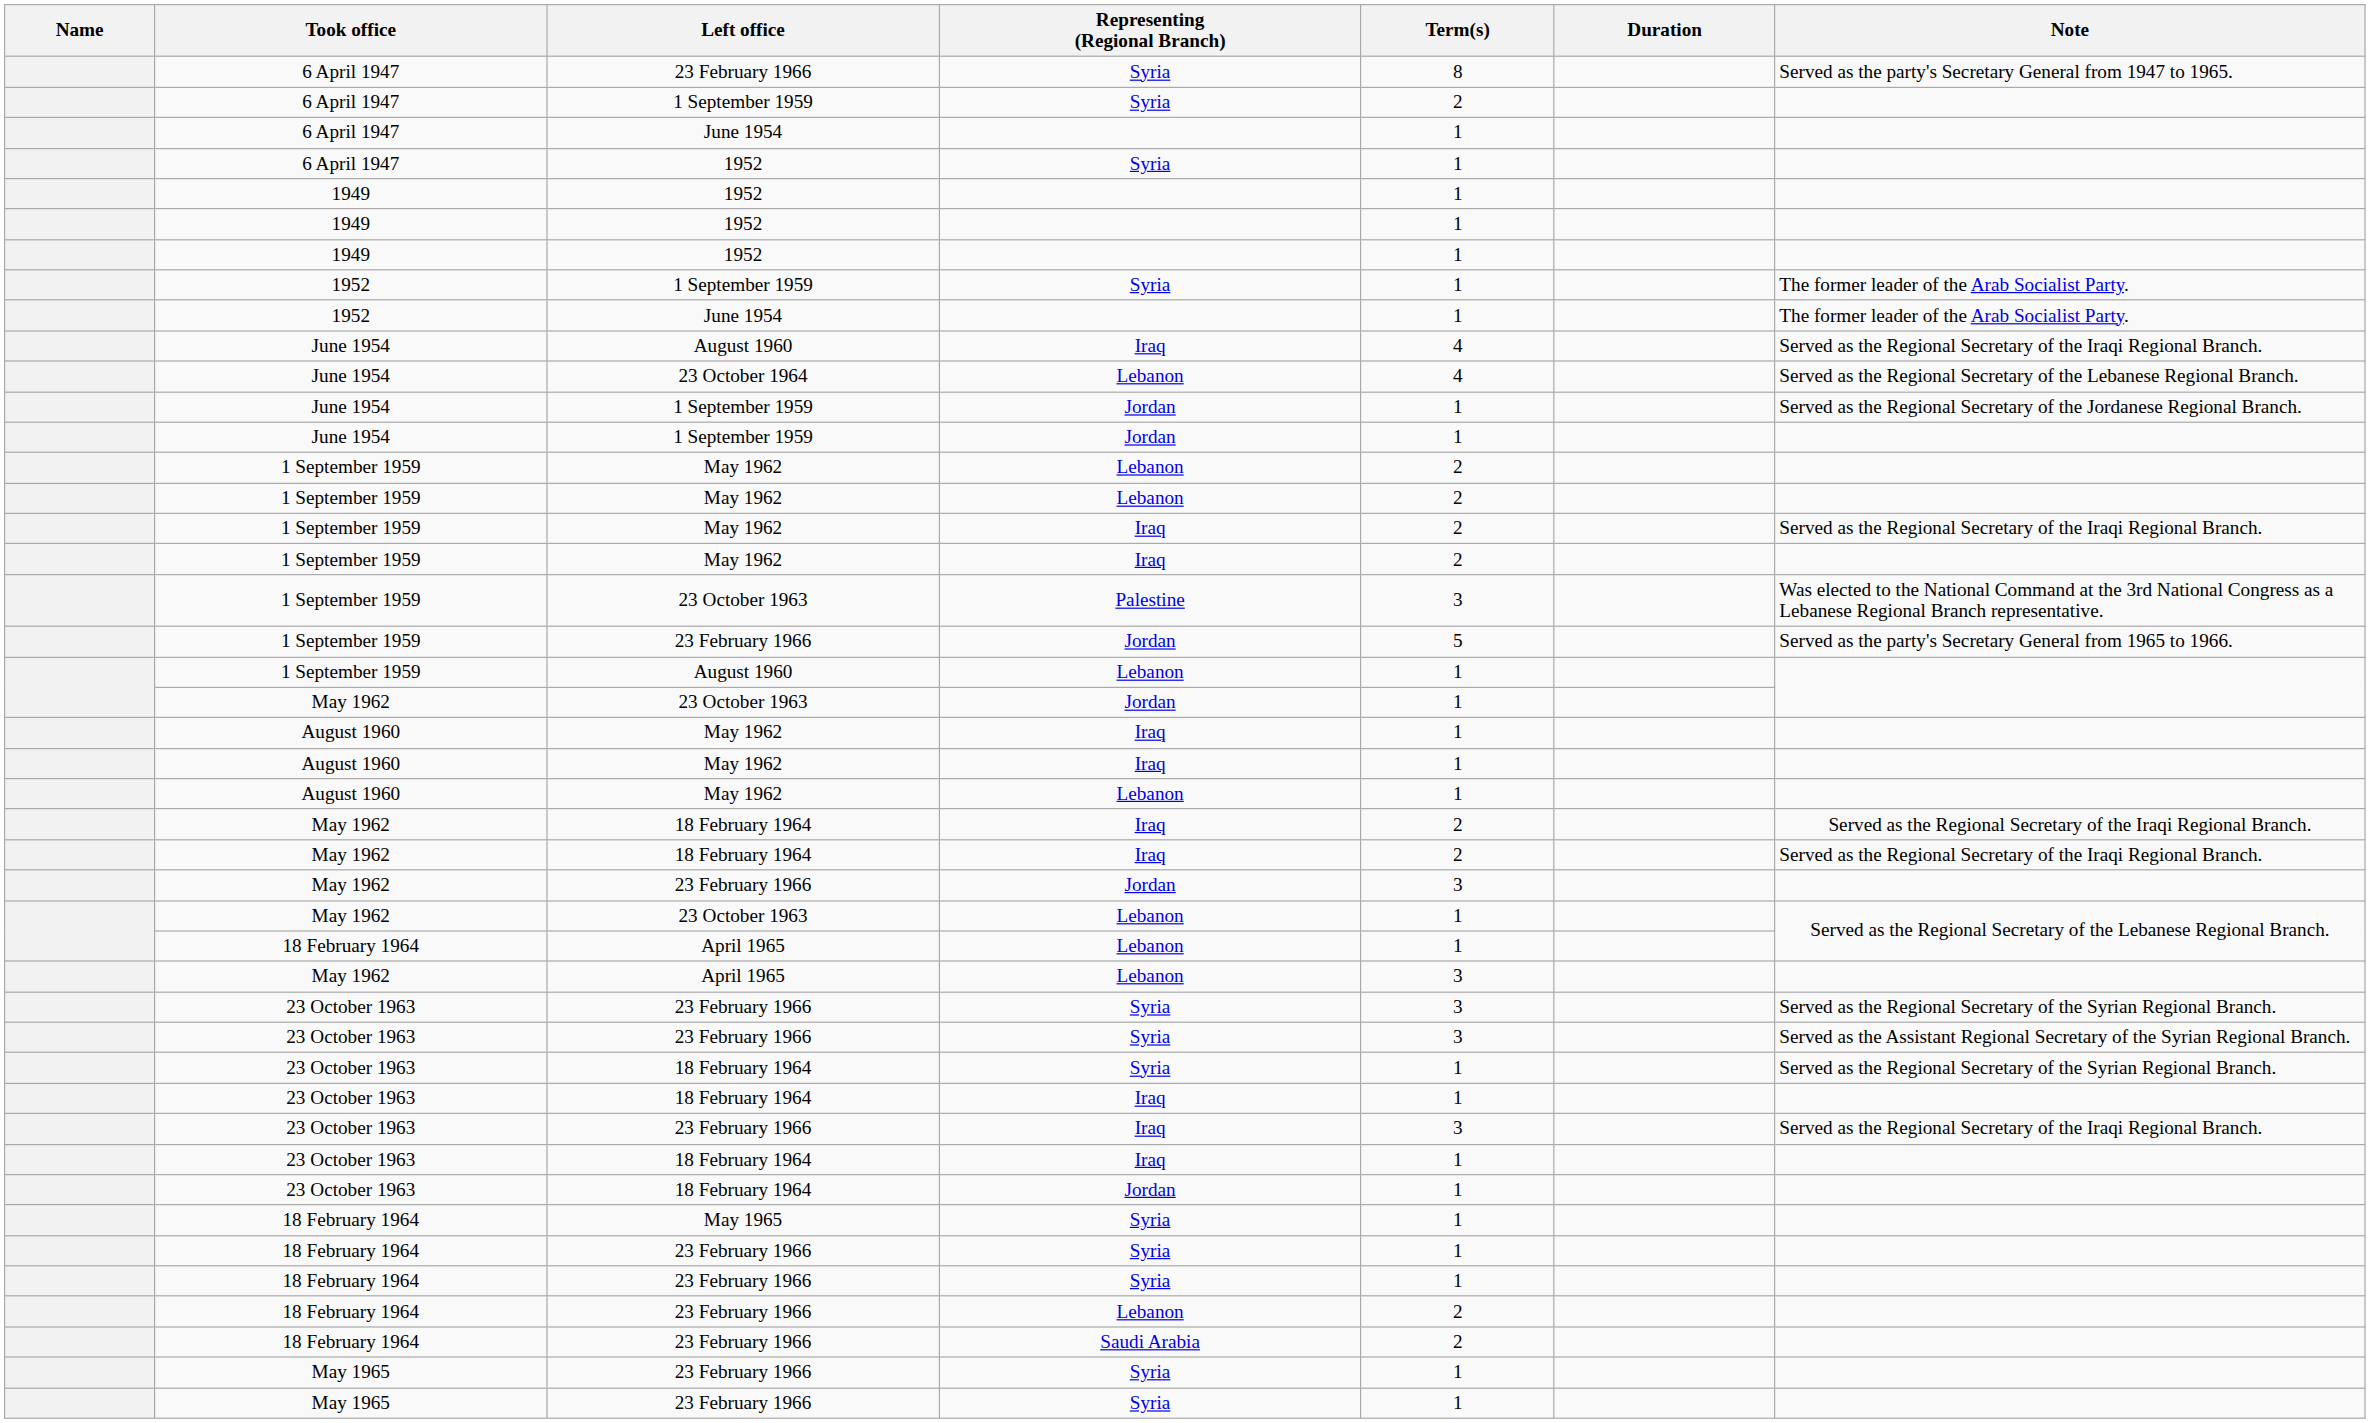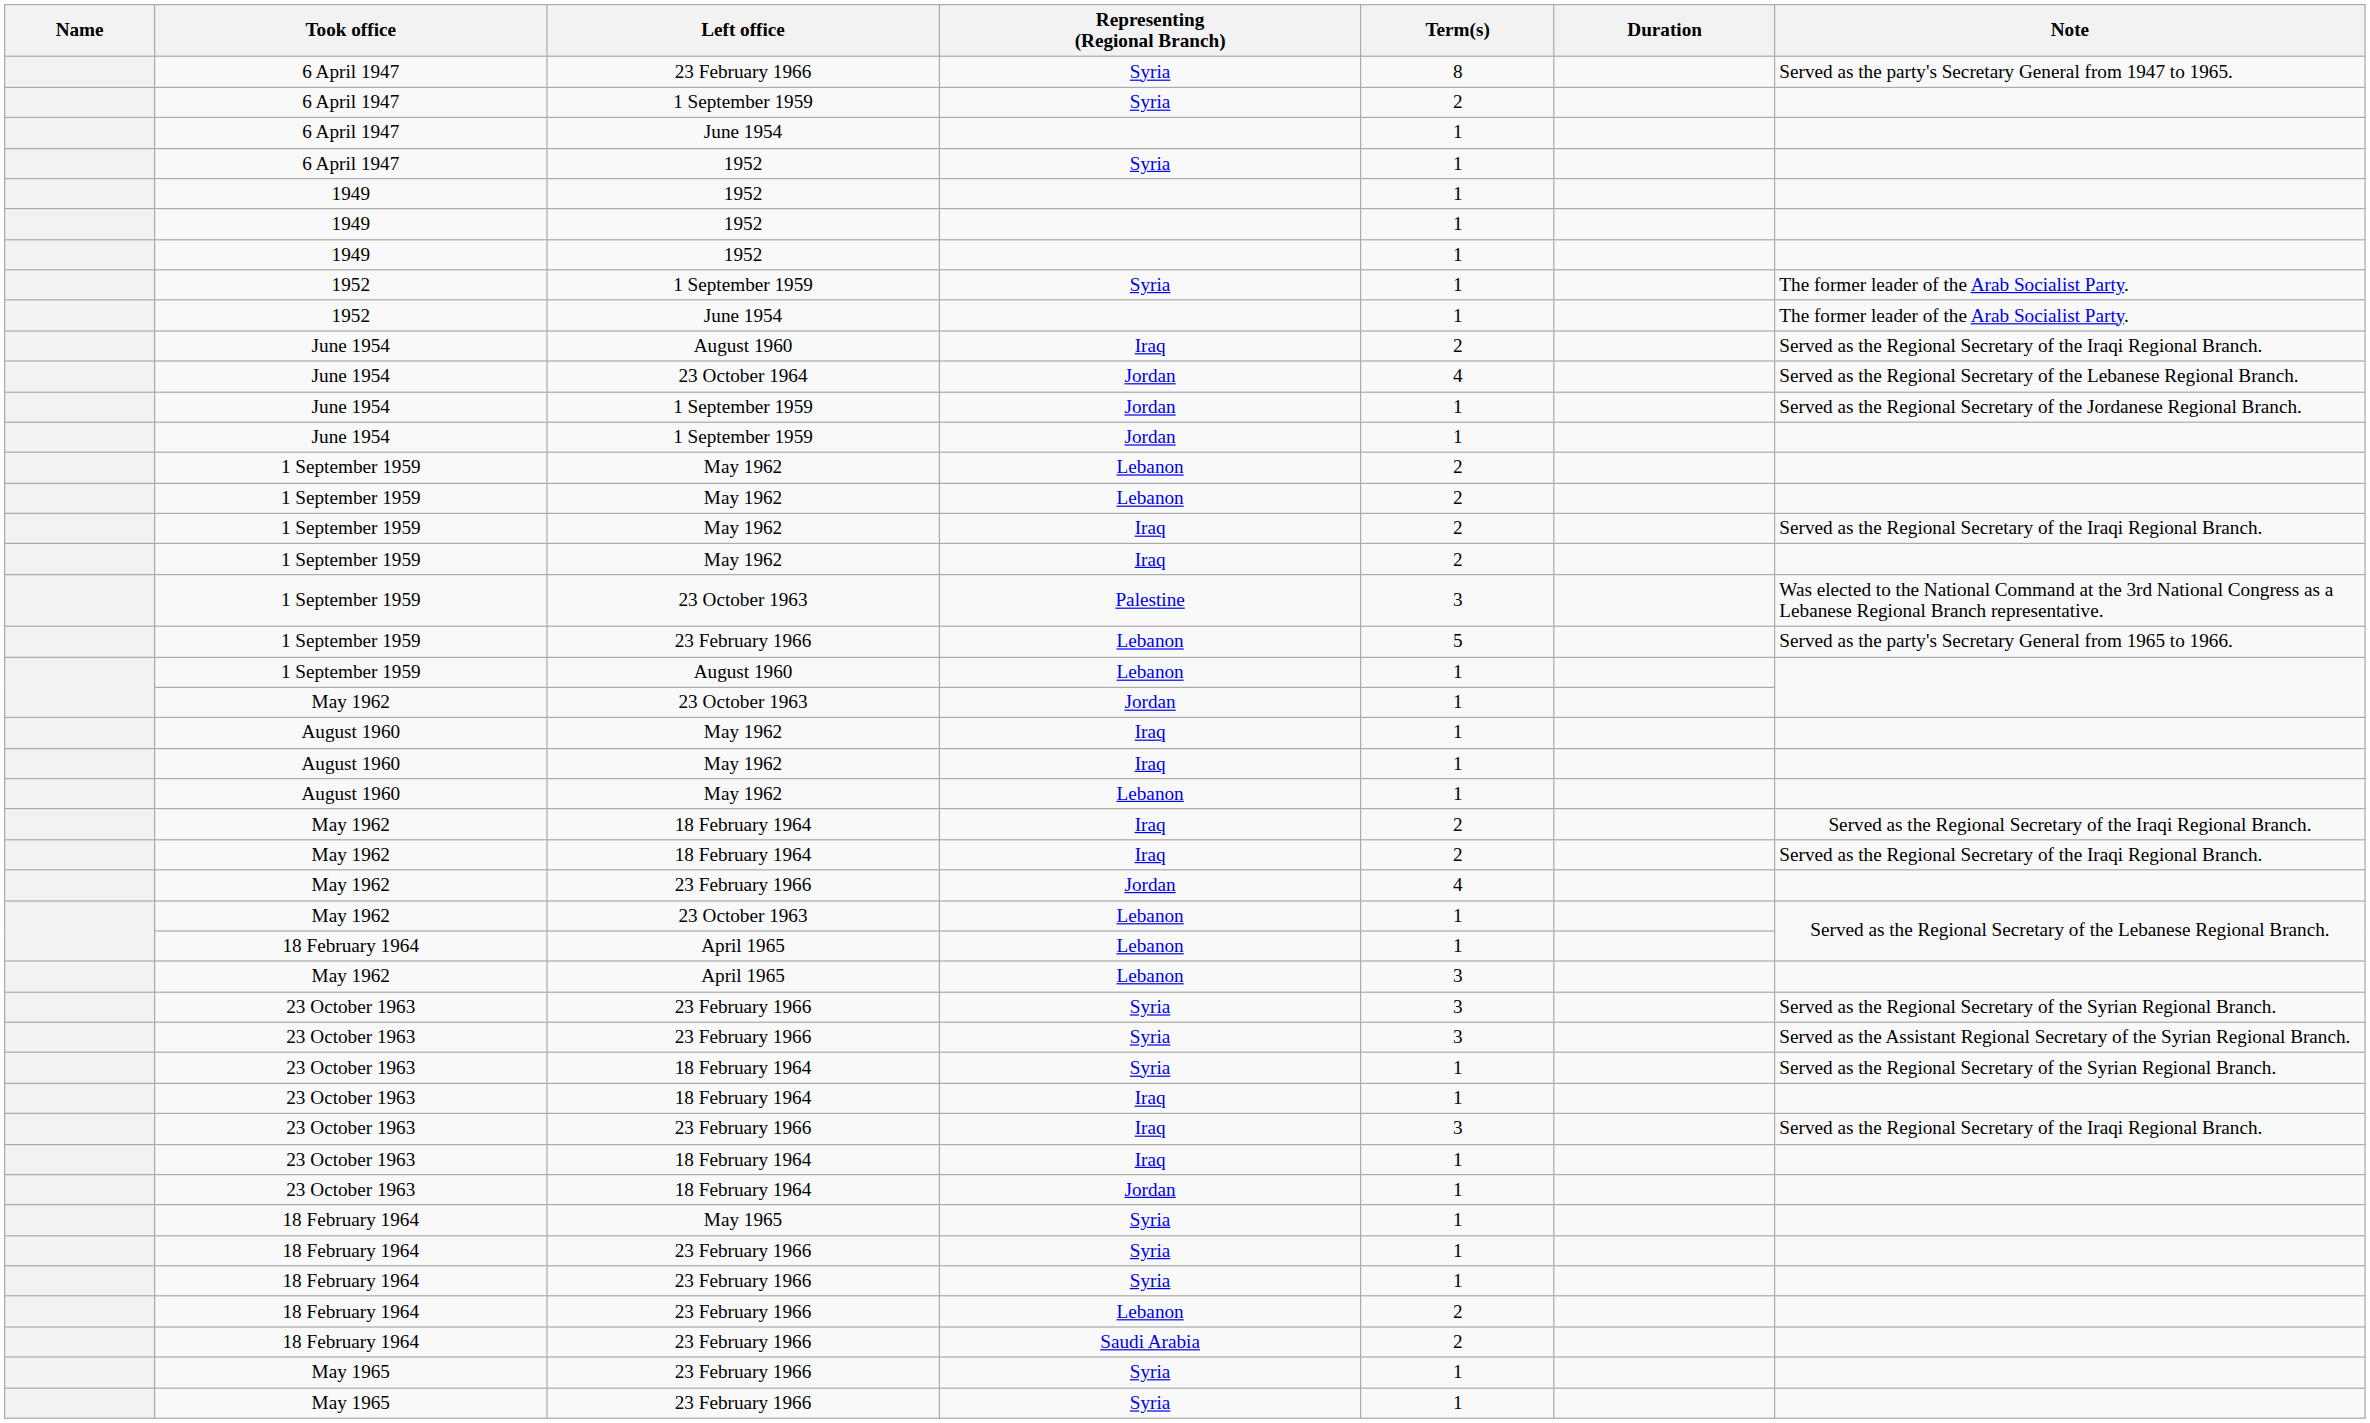 <table class="wikitable plainrowheaders sortable" style="text-align:center;" border="1">
 <tr>
 <th scope="col">Name</th>
 <th scope="col">Took office</th>
 <th scope="col">Left office</th>
 <th scope="col">Representing<br>(Regional Branch)</th>
 <th scope="col">Term(s)</th>
 <th scope="col">Duration</th>
 <th width=25%>Note</th>
 </tr>
 <tr>
 <th scope="row"></th>
 <td>6 April 1947</td>
 <td>23 February 1966</td>
 <td><a href='#'>Syria</a></td>
 <td>8</td>
 <td></td>
 <td align="left">Served as the party's Secretary General from 1947 to 1965.</td>
 </tr>
 <tr>
 <th scope="row"></th>
 <td>6 April 1947</td>
 <td>1 September 1959</td>
 <td><a href='#'>Syria</a></td>
 <td>2</td>
 <td></td>
 <td></td>
 </tr>
 <tr>
 <th scope="row"></th>
 <td>6 April 1947</td>
 <td>June 1954</td>
 <td></td>
 <td>1</td>
 <td></td>
 <td></td>
 </tr>
 <tr>
 <th scope="row"></th>
 <td>6 April 1947</td>
 <td>1952</td>
 <td><a href='#'>Syria</a></td>
 <td>1</td>
 <td></td>
 <td></td>
 </tr>
 <tr>
 <th scope="row"></th>
 <td>1949</td>
 <td>1952</td>
 <td></td>
 <td>1</td>
 <td></td>
 <td></td>
 </tr>
 <tr>
 <th scope="row"></th>
 <td>1949</td>
 <td>1952</td>
 <td></td>
 <td>1</td>
 <td></td>
 <td></td>
 </tr>
 <tr>
 <th scope="row"></th>
 <td>1949</td>
 <td>1952</td>
 <td></td>
 <td>1</td>
 <td></td>
 <td></td>
 </tr>
 <tr>
 <th scope="row"></th>
 <td>1952</td>
 <td>1 September 1959</td>
 <td><a href='#'>Syria</a></td>
 <td>1</td>
 <td></td>
 <td align="left">The former leader of the <a href='#'>Arab Socialist Party</a>.</td>
 </tr>
 <tr>
 <th scope="row"></th>
 <td>1952</td>
 <td>June 1954</td>
 <td></td>
 <td>1</td>
 <td></td>
 <td align="left">The former leader of the <a href='#'>Arab Socialist Party</a>.</td>
 </tr>
 <tr>
 <th scope="row"></th>
 <td>June 1954</td>
 <td>August 1960</td>
 <td><a href='#'>Iraq</a></td>
-<td>4</td>
+<td>2</td>
 <td></td>
 <td align="left">Served as the Regional Secretary of the Iraqi Regional Branch.</td>
 </tr>
 <tr>
 <th scope="row"></th>
 <td>June 1954</td>
 <td>23 October 1964</td>
-<td><a href='#'>Lebanon</a></td>
+<td><a href='#'>Jordan</a></td>
 <td>4</td>
 <td></td>
 <td align="left">Served as the Regional Secretary of the Lebanese Regional Branch.</td>
 </tr>
 <tr>
 <th scope="row"></th>
 <td>June 1954</td>
 <td>1 September 1959</td>
 <td><a href='#'>Jordan</a></td>
 <td>1</td>
 <td></td>
 <td align="left">Served as the Regional Secretary of the Jordanese Regional Branch.</td>
 </tr>
 <tr>
 <th scope="row"></th>
 <td>June 1954</td>
 <td>1 September 1959</td>
 <td><a href='#'>Jordan</a></td>
 <td>1</td>
 <td></td>
 <td></td>
 </tr>
 <tr>
 <th scope="row"></th>
 <td>1 September 1959</td>
 <td>May 1962</td>
 <td><a href='#'>Lebanon</a></td>
 <td>2</td>
 <td></td>
 <td></td>
 </tr>
 <tr>
 <th scope="row"></th>
 <td>1 September 1959</td>
 <td>May 1962</td>
 <td><a href='#'>Lebanon</a></td>
 <td>2</td>
 <td></td>
 <td></td>
 </tr>
 <tr>
 <th scope="row"></th>
 <td>1 September 1959</td>
 <td>May 1962</td>
 <td><a href='#'>Iraq</a></td>
 <td>2</td>
 <td></td>
 <td align="left">Served as the Regional Secretary of the Iraqi Regional Branch.</td>
 </tr>
 <tr>
 <th scope="row"></th>
 <td>1 September 1959</td>
 <td>May 1962</td>
 <td><a href='#'>Iraq</a></td>
 <td>2</td>
 <td></td>
 <td></td>
 </tr>
 <tr>
 <th scope="row"></th>
 <td>1 September 1959</td>
 <td>23 October 1963</td>
 <td><a href='#'>Palestine</a></td>
 <td>3</td>
 <td></td>
 <td align="left">Was elected to the National Command at the 3rd National Congress as a Lebanese Regional Branch representative.</td>
 </tr>
 <tr>
 <th scope="row"></th>
 <td>1 September 1959</td>
 <td>23 February 1966</td>
-<td><a href='#'>Jordan</a></td>
+<td><a href='#'>Lebanon</a></td>
 <td>5</td>
 <td></td>
 <td align="left">Served as the party's Secretary General from 1965 to 1966.</td>
 </tr>
 <tr>
 <th rowspan="2" scope="row"></th>
 <td>1 September 1959</td>
 <td>August 1960</td>
 <td><a href='#'>Lebanon</a></td>
 <td>1</td>
 <td></td>
 <td rowspan="2"></td>
 </tr>
 <tr>
 <td>May 1962</td>
 <td>23 October 1963</td>
 <td><a href='#'>Jordan</a></td>
 <td>1</td>
 <td></td>
 </tr>
 <tr>
 <th scope="row"></th>
 <td>August 1960</td>
 <td>May 1962</td>
 <td><a href='#'>Iraq</a></td>
 <td>1</td>
 <td></td>
 <td></td>
 </tr>
 <tr>
 <th scope="row"></th>
 <td>August 1960</td>
 <td>May 1962</td>
 <td><a href='#'>Iraq</a></td>
 <td>1</td>
 <td></td>
 <td></td>
 </tr>
 <tr>
 <th scope="row"></th>
 <td>August 1960</td>
 <td>May 1962</td>
 <td><a href='#'>Lebanon</a></td>
 <td>1</td>
 <td></td>
 <td></td>
 </tr>
 <tr>
 <th scope="row"></th>
 <td>May 1962</td>
 <td>18 February 1964</td>
 <td><a href='#'>Iraq</a></td>
 <td>2</td>
 <td></td>
 <td>Served as the Regional Secretary of the Iraqi Regional Branch.</td>
 </tr>
 <tr>
 <th scope="row"></th>
 <td>May 1962</td>
 <td>18 February 1964</td>
 <td><a href='#'>Iraq</a></td>
 <td>2</td>
 <td></td>
 <td align="left">Served as the Regional Secretary of the Iraqi Regional Branch.</td>
 </tr>
 <tr>
 <th scope="row"></th>
 <td>May 1962</td>
 <td>23 February 1966</td>
 <td><a href='#'>Jordan</a></td>
-<td>3</td>
+<td>4</td>
 <td></td>
 <td></td>
 </tr>
 <tr>
 <th rowspan="2" scope="row"></th>
 <td>May 1962</td>
 <td>23 October 1963</td>
 <td><a href='#'>Lebanon</a></td>
 <td>1</td>
 <td></td>
 <td rowspan="2">Served as the Regional Secretary of the Lebanese Regional Branch.</td>
 </tr>
 <tr>
 <td>18 February 1964</td>
 <td>April 1965</td>
 <td><a href='#'>Lebanon</a></td>
 <td>1</td>
 <td></td>
 </tr>
 <tr>
 <th scope="row"></th>
 <td>May 1962</td>
 <td>April 1965</td>
 <td><a href='#'>Lebanon</a></td>
 <td>3</td>
 <td></td>
 <td></td>
 </tr>
 <tr>
 <th scope="row"></th>
 <td>23 October 1963</td>
 <td>23 February 1966</td>
 <td><a href='#'>Syria</a></td>
 <td>3</td>
 <td></td>
 <td align="left">Served as the Regional Secretary of the Syrian Regional Branch.</td>
 </tr>
 <tr>
 <th scope="row"></th>
 <td>23 October 1963</td>
 <td>23 February 1966</td>
 <td><a href='#'>Syria</a></td>
 <td>3</td>
 <td></td>
 <td align="left">Served as the Assistant Regional Secretary of the Syrian Regional Branch.</td>
 </tr>
 <tr>
 <th scope="row"></th>
 <td>23 October 1963</td>
 <td>18 February 1964</td>
 <td><a href='#'>Syria</a></td>
 <td>1</td>
 <td></td>
 <td align="left">Served as the Regional Secretary of the Syrian Regional Branch.</td>
 </tr>
 <tr>
 <th scope="row"></th>
 <td>23 October 1963</td>
 <td>18 February 1964</td>
 <td><a href='#'>Iraq</a></td>
 <td>1</td>
 <td></td>
 <td></td>
 </tr>
 <tr>
 <th scope="row"></th>
 <td>23 October 1963</td>
 <td>23 February 1966</td>
 <td><a href='#'>Iraq</a></td>
 <td>3</td>
 <td></td>
 <td align="left">Served as the Regional Secretary of the Iraqi Regional Branch.</td>
 </tr>
 <tr>
 <th scope="row"></th>
 <td>23 October 1963</td>
 <td>18 February 1964</td>
 <td><a href='#'>Iraq</a></td>
 <td>1</td>
 <td></td>
 <td></td>
 </tr>
 <tr>
 <th scope="row"></th>
 <td>23 October 1963</td>
 <td>18 February 1964</td>
 <td><a href='#'>Jordan</a></td>
 <td>1</td>
 <td></td>
 <td></td>
 </tr>
 <tr>
 <th scope="row"></th>
 <td>18 February 1964</td>
 <td>May 1965</td>
 <td><a href='#'>Syria</a></td>
 <td>1</td>
 <td></td>
 <td></td>
 </tr>
 <tr>
 <th scope="row"></th>
 <td>18 February 1964</td>
 <td>23 February 1966</td>
 <td><a href='#'>Syria</a></td>
 <td>1</td>
 <td></td>
 <td></td>
 </tr>
 <tr>
 <th scope="row"></th>
 <td>18 February 1964</td>
 <td>23 February 1966</td>
 <td><a href='#'>Syria</a></td>
 <td>1</td>
 <td></td>
 <td></td>
 </tr>
 <tr>
 <th scope="row"></th>
 <td>18 February 1964</td>
 <td>23 February 1966</td>
 <td><a href='#'>Lebanon</a></td>
 <td>2</td>
 <td></td>
 <td></td>
 </tr>
 <tr>
 <th scope="row"></th>
 <td>18 February 1964</td>
 <td>23 February 1966</td>
 <td><a href='#'>Saudi Arabia</a></td>
 <td>2</td>
 <td></td>
 <td></td>
 </tr>
 <tr>
 <th scope="row"></th>
 <td>May 1965</td>
 <td>23 February 1966</td>
 <td><a href='#'>Syria</a></td>
 <td>1</td>
 <td></td>
 <td></td>
 </tr>
 <tr>
 <th scope="row"></th>
 <td>May 1965</td>
 <td>23 February 1966</td>
 <td><a href='#'>Syria</a></td>
 <td>1</td>
 <td></td>
 <td></td>
 </tr>
 </table>
